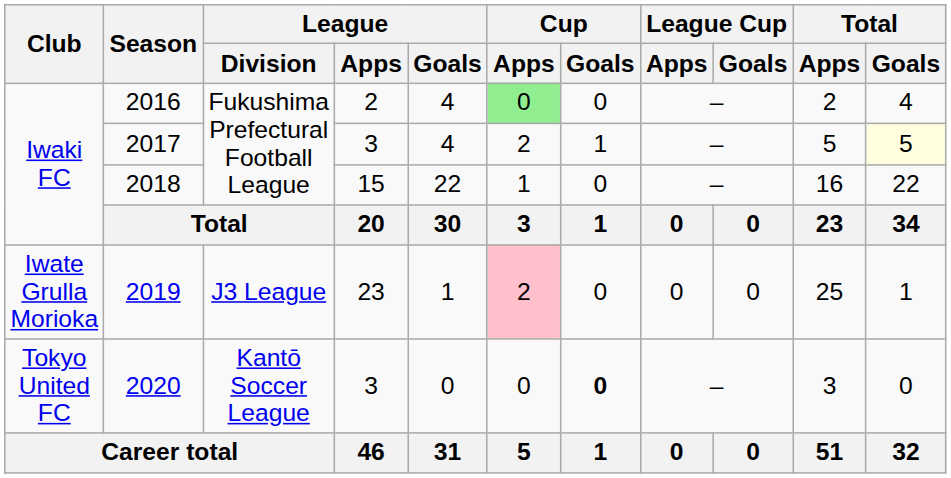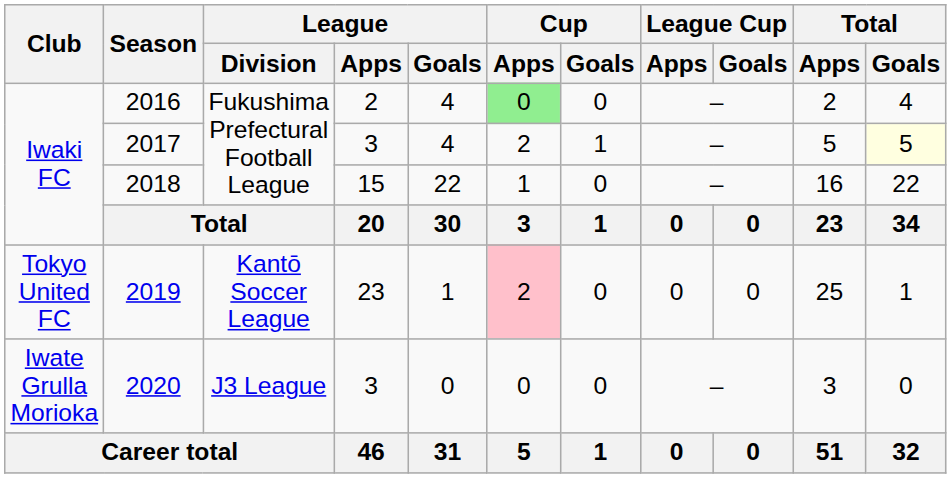 <table class="wikitable" style="text-align: center">
 <tr>
 <th rowspan="2">Club</th>
 <th rowspan="2">Season</th>
 <th colspan="3">League</th>
 <th colspan="2">Cup</th>
 <th colspan="2">League Cup</th>
 <th colspan="2">Total</th>
 </tr>
 <tr>
 <th>Division</th>
 <th>Apps</th>
 <th>Goals</th>
 <th>Apps</th>
 <th>Goals</th>
 <th>Apps</th>
 <th>Goals</th>
 <th>Apps</th>
 <th>Goals</th>
 </tr>
 <tr>
 <td rowspan="4"><a href='#'>Iwaki FC</a></td>
 <td>2016</td>
 <td rowspan="3">Fukushima Prefectural <br> Football League</td>
 <td>2</td>
 <td>4</td>
 <td style="background: lightgreen;">0</td>
 <td>0</td>
 <td colspan="2">–</td>
 <td>2</td>
 <td>4</td>
 </tr>
 <tr>
 <td>2017</td>
 <td>3</td>
 <td>4</td>
 <td>2</td>
 <td>1</td>
 <td colspan="2">–</td>
 <td>5</td>
 <td style="background: lightyellow;">5</td>
 </tr>
 <tr>
 <td>2018</td>
 <td>15</td>
 <td>22</td>
 <td>1</td>
 <td>0</td>
 <td colspan="2">–</td>
 <td>16</td>
 <td>22</td>
 </tr>
 <tr>
 <th colspan=2>Total</th>
 <th>20</th>
 <th>30</th>
 <th>3</th>
 <th>1</th>
 <th>0</th>
 <th>0</th>
 <th>23</th>
 <th>34</th>
 </tr>
 <tr>
-<td><a href='#'>Iwate Grulla Morioka</a></td>
+<td><a href='#'>Tokyo United FC</a></td>
 <td><a href='#'>2019</a></td>
-<td><a href='#'>J3 League</a></td>
+<td><a href='#'>Kantō Soccer League</a></td>
 <td>23</td>
 <td>1</td>
 <td style="background: pink;">2</td>
 <td>0</td>
 <td>0</td>
 <td>0</td>
 <td>25</td>
 <td>1</td>
 </tr>
 <tr>
-<td><a href='#'>Tokyo United FC</a></td>
+<td><a href='#'>Iwate Grulla Morioka</a></td>
 <td><a href='#'>2020</a></td>
-<td><a href='#'>Kantō Soccer League</a></td>
+<td><a href='#'>J3 League</a></td>
 <td>3</td>
 <td>0</td>
 <td>0</td>
-<td><strong>0</strong></td>
+<td>0</td>
 <td colspan="2">–</td>
 <td>3</td>
 <td>0</td>
 </tr>
 <tr>
 <th colspan=3>Career total</th>
 <th>46</th>
 <th>31</th>
 <th>5</th>
 <th>1</th>
 <th>0</th>
 <th>0</th>
 <th>51</th>
 <th>32</th>
 </tr>
 </table>
